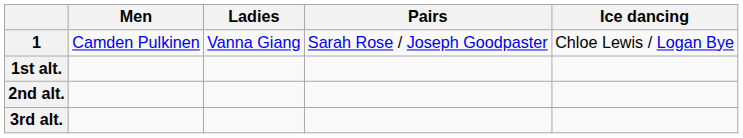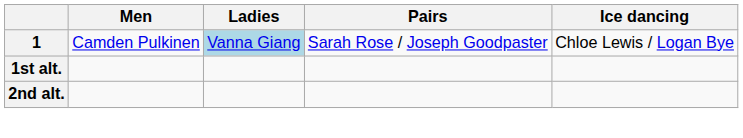 <table class="wikitable">
 <tr>
 <th></th>
 <th>Men</th>
 <th>Ladies</th>
 <th>Pairs</th>
 <th>Ice dancing</th>
 </tr>
 <tr>
 <th>1</th>
 <td><a href='#'>Camden Pulkinen</a></td>
-<td><a href='#'>Vanna Giang</a></td>
+<td style="background: lightblue;"><a href='#'>Vanna Giang</a></td>
 <td><a href='#'>Sarah Rose</a> / <a href='#'>Joseph Goodpaster</a></td>
 <td>Chloe Lewis / <a href='#'>Logan Bye</a></td>
 </tr>
 <tr>
 <th>1st alt.</th>
 <td></td>
 <td></td>
 <td></td>
 <td></td>
 </tr>
 <tr>
 <th>2nd alt.</th>
 <td></td>
 <td></td>
 <td></td>
 <td></td>
 </tr>
-<tr>
-<th>3rd alt.</th>
-<td></td>
-<td></td>
-<td></td>
-<td></td>
-</tr>
 </table>
